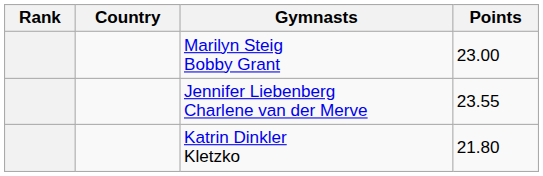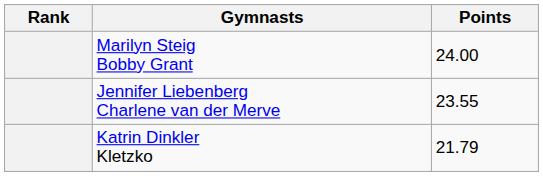 <table class="wikitable" width=500>
 <tr bgcolor="#efefef">
 <th>Rank</th>
-<th>Country</th>
 <th>Gymnasts</th>
 <th>Points</th>
 </tr>
 <tr>
 <th></th>
-<td></td>
 <td><a href='#'>Marilyn Steig</a> <br> <a href='#'>Bobby Grant</a></td>
-<td>23.00</td>
+<td>24.00</td>
 </tr>
 <tr>
 <th></th>
-<td></td>
 <td><a href='#'>Jennifer Liebenberg</a> <br> <a href='#'>Charlene van der Merve</a></td>
 <td>23.55</td>
 </tr>
 <tr>
 <th></th>
-<td></td>
 <td><a href='#'>Katrin Dinkler</a> <br> Kletzko</td>
-<td>21.80</td>
+<td>21.79</td>
 </tr>
 </table>
